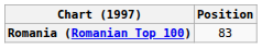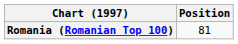 <table class="wikitable plainrowheaders" style="text-align:center">
 <tr>
 <th scope="col">Chart (1997)</th>
 <th scope="col">Position</th>
 </tr>
 <tr>
 <th scope="row">Romania (<a href='#'>Romanian Top 100</a>)</th>
-<td>83</td>
+<td>81</td>
 </tr>
 </table>
